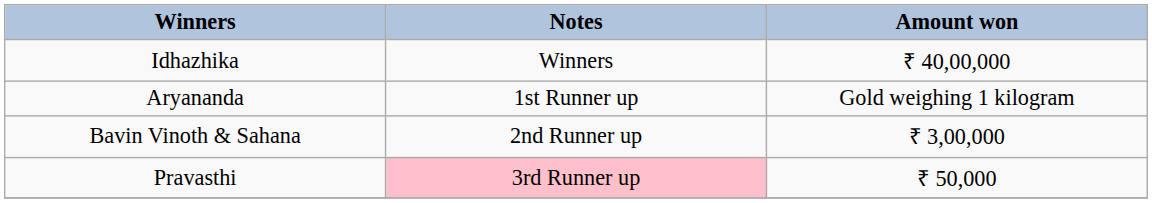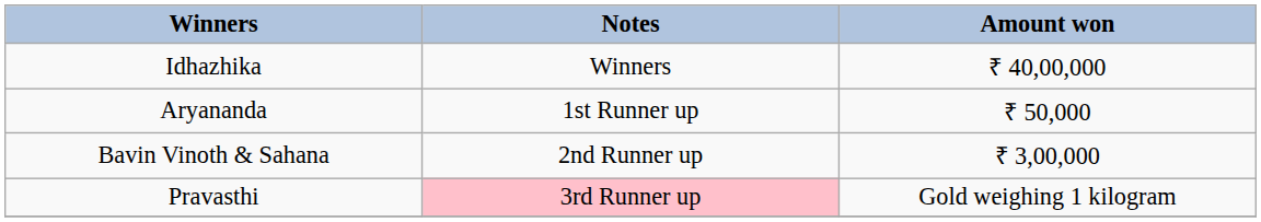 <table class="wikitable" style="text-align:center;">
 <tr>
 <th style="width:200pt; background:LightSteelBlue;">Winners</th>
 <th style="width:200pt; background:LightSteelBlue;">Notes</th>
 <th style="width:200pt; background:LightSteelBlue;">Amount won</th>
 </tr>
 <tr>
 <td>Idhazhika</td>
 <td>Winners</td>
 <td>₹ 40,00,000</td>
 </tr>
 <tr>
 <td>Aryananda</td>
 <td>1st Runner up</td>
-<td>Gold weighing 1 kilogram</td>
+<td>₹ 50,000</td>
 </tr>
 <tr>
 <td>Bavin Vinoth & Sahana</td>
 <td>2nd Runner up</td>
 <td>₹ 3,00,000</td>
 </tr>
 <tr>
 <td>Pravasthi</td>
 <td style="background: pink;">3rd Runner up</td>
-<td>₹ 50,000</td>
+<td>Gold weighing 1 kilogram</td>
 </tr>
 <tr>
 </tr>
 </table>
